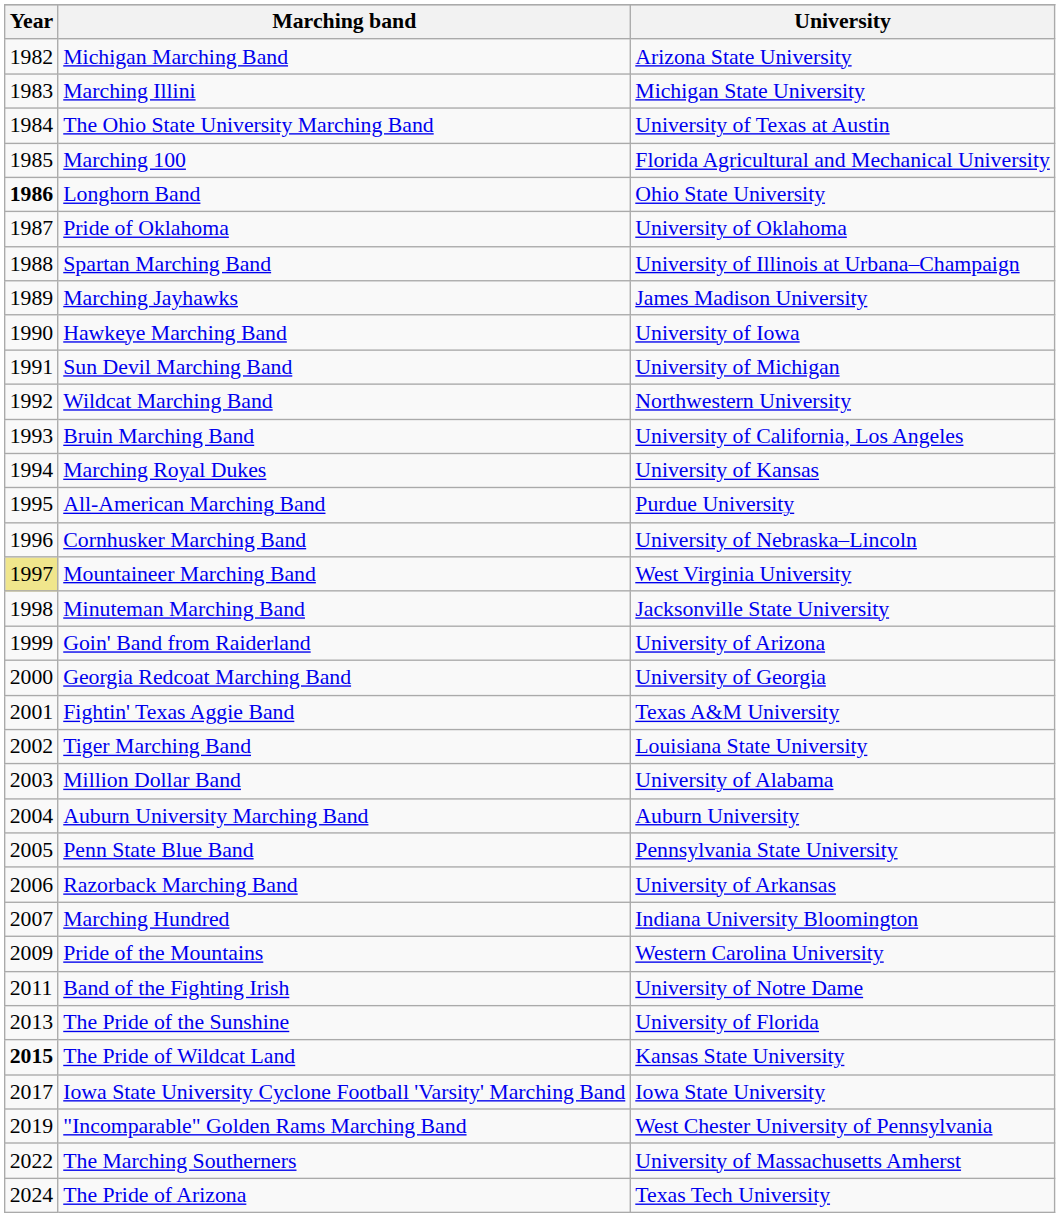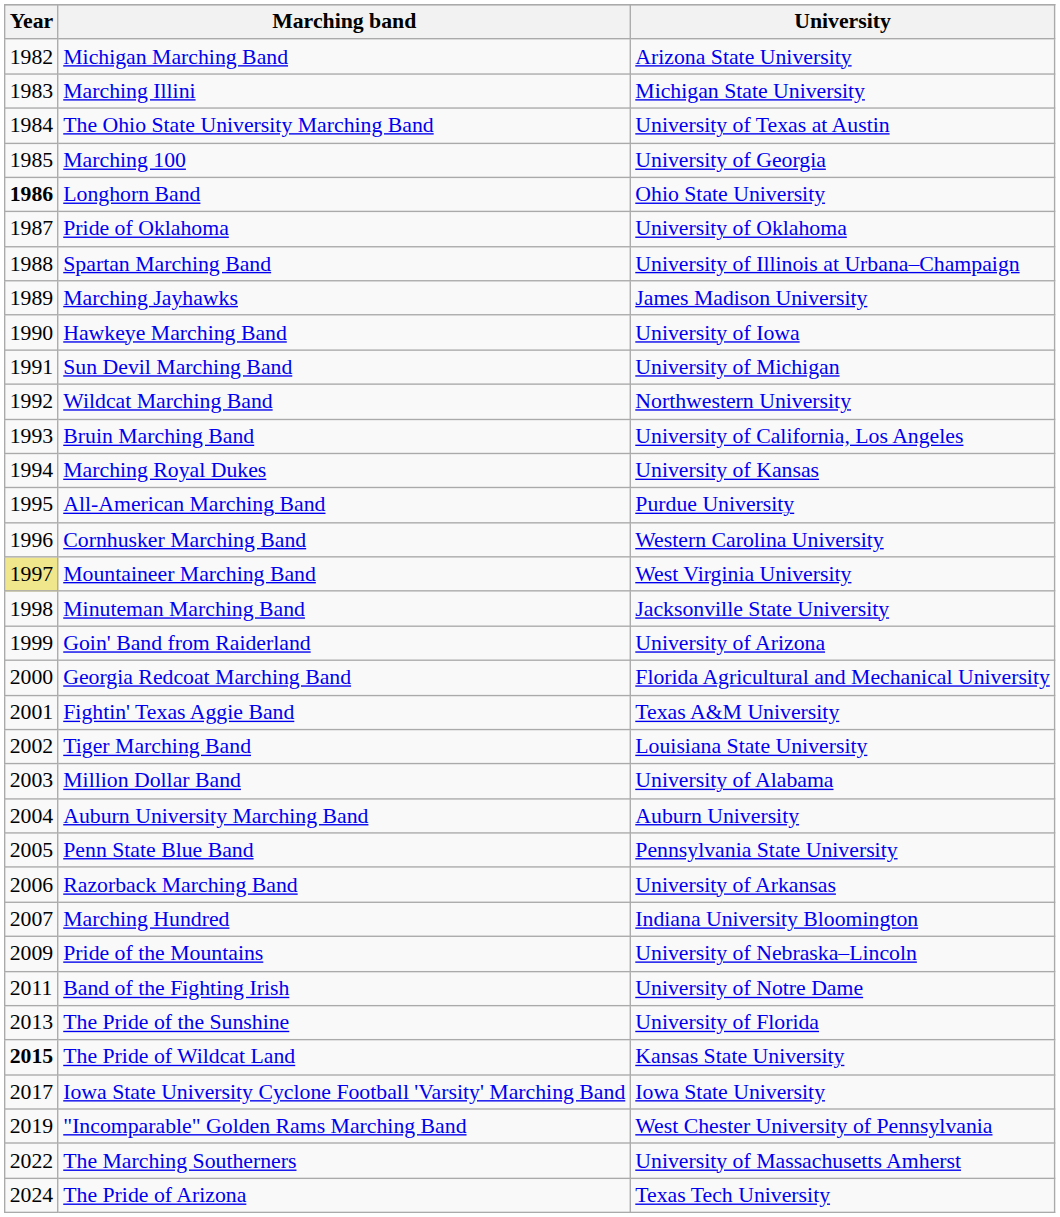 <table class="wikitable sortable">
 <tr>
 </tr>
 <tr>
 <th>Year</th>
 <th>Marching band</th>
 <th>University</th>
 </tr>
 <tr>
 <td>1982</td>
 <td><a href='#'>Michigan Marching Band</a></td>
 <td><a href='#'>Arizona State University</a></td>
 </tr>
 <tr>
 <td>1983</td>
 <td><a href='#'>Marching Illini</a></td>
 <td><a href='#'>Michigan State University</a></td>
 </tr>
 <tr>
 <td>1984</td>
 <td><a href='#'>The Ohio State University Marching Band</a></td>
 <td><a href='#'>University of Texas at Austin</a></td>
 </tr>
 <tr>
 <td>1985</td>
 <td><a href='#'>Marching 100</a></td>
-<td><a href='#'>Florida Agricultural and Mechanical University</a></td>
+<td><a href='#'>University of Georgia</a></td>
 </tr>
 <tr>
 <td><strong>1986</strong></td>
 <td><a href='#'>Longhorn Band</a></td>
 <td><a href='#'>Ohio State University</a></td>
 </tr>
 <tr>
 <td>1987</td>
 <td><a href='#'>Pride of Oklahoma</a></td>
 <td><a href='#'>University of Oklahoma</a></td>
 </tr>
 <tr>
 <td>1988</td>
 <td><a href='#'>Spartan Marching Band</a></td>
 <td><a href='#'>University of Illinois at Urbana–Champaign</a></td>
 </tr>
 <tr>
 <td>1989</td>
 <td><a href='#'>Marching Jayhawks</a></td>
 <td><a href='#'>James Madison University</a></td>
 </tr>
 <tr>
 <td>1990</td>
 <td><a href='#'>Hawkeye Marching Band</a></td>
 <td><a href='#'>University of Iowa</a></td>
 </tr>
 <tr>
 <td>1991</td>
 <td><a href='#'>Sun Devil Marching Band</a></td>
 <td><a href='#'>University of Michigan</a></td>
 </tr>
 <tr>
 <td>1992</td>
 <td><a href='#'>Wildcat Marching Band</a></td>
 <td><a href='#'>Northwestern University</a></td>
 </tr>
 <tr>
 <td>1993</td>
 <td><a href='#'>Bruin Marching Band</a></td>
 <td><a href='#'>University of California, Los Angeles</a></td>
 </tr>
 <tr>
 <td>1994</td>
 <td><a href='#'>Marching Royal Dukes</a></td>
 <td><a href='#'>University of Kansas</a></td>
 </tr>
 <tr>
 <td>1995</td>
 <td><a href='#'>All-American Marching Band</a></td>
 <td><a href='#'>Purdue University</a></td>
 </tr>
 <tr>
 <td>1996</td>
 <td><a href='#'>Cornhusker Marching Band</a></td>
-<td><a href='#'>University of Nebraska–Lincoln</a></td>
+<td><a href='#'>Western Carolina University</a></td>
 </tr>
 <tr>
 <td style="background: khaki;">1997</td>
 <td><a href='#'>Mountaineer Marching Band</a></td>
 <td><a href='#'>West Virginia University</a></td>
 </tr>
 <tr>
 <td>1998</td>
 <td><a href='#'>Minuteman Marching Band</a></td>
 <td><a href='#'>Jacksonville State University</a></td>
 </tr>
 <tr>
 <td>1999</td>
 <td><a href='#'>Goin' Band from Raiderland</a></td>
 <td><a href='#'>University of Arizona</a></td>
 </tr>
 <tr>
 <td>2000</td>
 <td><a href='#'>Georgia Redcoat Marching Band</a></td>
-<td><a href='#'>University of Georgia</a></td>
+<td><a href='#'>Florida Agricultural and Mechanical University</a></td>
 </tr>
 <tr>
 <td>2001</td>
 <td><a href='#'>Fightin' Texas Aggie Band</a></td>
 <td><a href='#'>Texas A&M University</a></td>
 </tr>
 <tr>
 <td>2002</td>
 <td><a href='#'>Tiger Marching Band</a></td>
 <td><a href='#'>Louisiana State University</a></td>
 </tr>
 <tr>
 <td>2003</td>
 <td><a href='#'>Million Dollar Band</a></td>
 <td><a href='#'>University of Alabama</a></td>
 </tr>
 <tr>
 <td>2004</td>
 <td><a href='#'>Auburn University Marching Band</a></td>
 <td><a href='#'>Auburn University</a></td>
 </tr>
 <tr>
 <td>2005</td>
 <td><a href='#'>Penn State Blue Band</a></td>
 <td><a href='#'>Pennsylvania State University</a></td>
 </tr>
 <tr>
 <td>2006</td>
 <td><a href='#'>Razorback Marching Band</a></td>
 <td><a href='#'>University of Arkansas</a></td>
 </tr>
 <tr>
 <td>2007</td>
 <td><a href='#'>Marching Hundred</a></td>
 <td><a href='#'>Indiana University Bloomington</a></td>
 </tr>
 <tr>
 <td>2009</td>
 <td><a href='#'>Pride of the Mountains</a></td>
-<td><a href='#'>Western Carolina University</a></td>
+<td><a href='#'>University of Nebraska–Lincoln</a></td>
 </tr>
 <tr>
 <td>2011</td>
 <td><a href='#'>Band of the Fighting Irish</a></td>
 <td><a href='#'>University of Notre Dame</a></td>
 </tr>
 <tr>
 <td>2013</td>
 <td><a href='#'>The Pride of the Sunshine</a></td>
 <td><a href='#'>University of Florida</a></td>
 </tr>
 <tr>
 <td><strong>2015</strong></td>
 <td><a href='#'>The Pride of Wildcat Land</a></td>
 <td><a href='#'>Kansas State University</a></td>
 </tr>
 <tr>
 <td>2017</td>
 <td><a href='#'>Iowa State University Cyclone Football 'Varsity' Marching Band</a></td>
 <td><a href='#'>Iowa State University</a></td>
 </tr>
 <tr>
 <td>2019</td>
 <td><a href='#'>"Incomparable" Golden Rams Marching Band</a></td>
 <td><a href='#'>West Chester University of Pennsylvania</a></td>
 </tr>
 <tr>
 <td>2022</td>
 <td><a href='#'>The Marching Southerners</a></td>
 <td><a href='#'>University of Massachusetts Amherst</a></td>
 </tr>
 <tr>
 <td>2024</td>
 <td><a href='#'>The Pride of Arizona</a></td>
 <td><a href='#'>Texas Tech University</a></td>
 </tr>
 </table>
